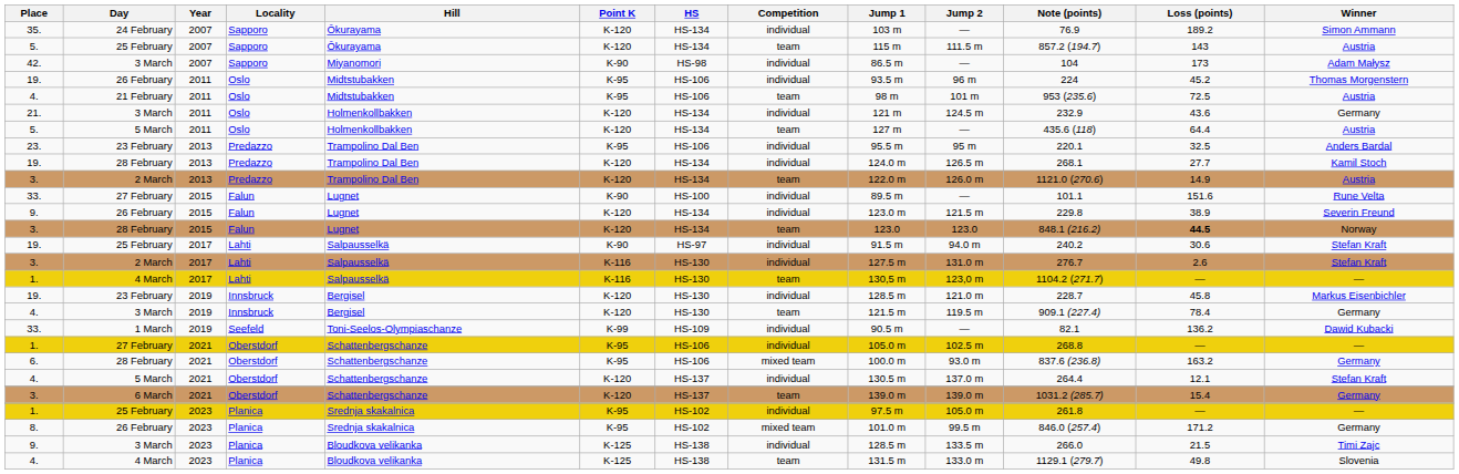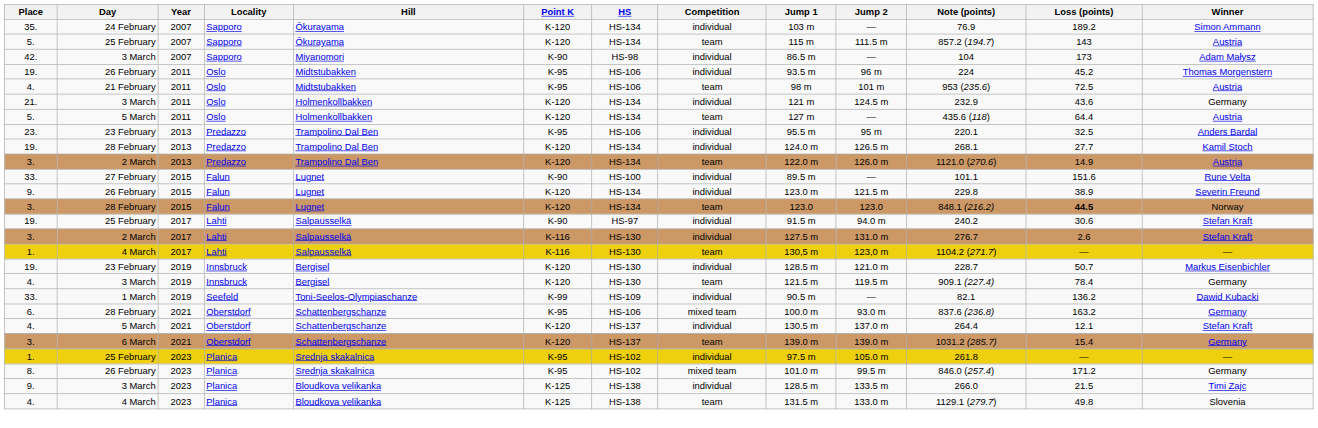 <table width=100% class=wikitable style="font-size: 89%; text-align:center">
 <tr>
 <th>Place</th>
 <th>Day</th>
 <th>Year</th>
 <th>Locality</th>
 <th>Hill</th>
 <th><a href='#'>Point K</a></th>
 <th><a href='#'>HS</a></th>
 <th>Competition</th>
 <th>Jump 1</th>
 <th>Jump 2</th>
 <th>Note (points)</th>
 <th>Loss (points)</th>
 <th>Winner</th>
 </tr>
 <tr>
 <td>35.</td>
 <td align=right>24 February</td>
 <td>2007</td>
 <td align=left><a href='#'>Sapporo</a></td>
 <td align=left><a href='#'>Ōkurayama</a></td>
 <td>K-120</td>
 <td>HS-134</td>
 <td>individual</td>
 <td>103 m</td>
 <td>—</td>
 <td>76.9</td>
 <td>189.2</td>
 <td><a href='#'>Simon Ammann</a></td>
 </tr>
 <tr>
 <td>5.</td>
 <td align=right>25 February</td>
 <td>2007</td>
 <td align=left><a href='#'>Sapporo</a></td>
 <td align=left><a href='#'>Ōkurayama</a></td>
 <td>K-120</td>
 <td>HS-134</td>
 <td>team</td>
 <td>115 m</td>
 <td>111.5 m</td>
 <td>857.2 (<em>194.7</em>)</td>
 <td>143</td>
 <td><a href='#'>Austria</a></td>
 </tr>
 <tr>
 <td>42.</td>
 <td align=right>3 March</td>
 <td>2007</td>
 <td align=left><a href='#'>Sapporo</a></td>
 <td align=left><a href='#'>Miyanomori</a></td>
 <td>K-90</td>
 <td>HS-98</td>
 <td>individual</td>
 <td>86.5 m</td>
 <td>—</td>
 <td>104</td>
 <td>173</td>
 <td><a href='#'>Adam Małysz</a></td>
 </tr>
 <tr>
 <td>19.</td>
 <td align=right>26 February</td>
 <td>2011</td>
 <td align=left><a href='#'>Oslo</a></td>
 <td align=left><a href='#'>Midtstubakken</a></td>
 <td>K-95</td>
 <td>HS-106</td>
 <td>individual</td>
 <td>93.5 m</td>
 <td>96 m</td>
 <td>224</td>
 <td>45.2</td>
 <td><a href='#'>Thomas Morgenstern</a></td>
 </tr>
 <tr>
 <td>4.</td>
 <td align=right>21 February</td>
 <td>2011</td>
 <td align=left><a href='#'>Oslo</a></td>
 <td align=left><a href='#'>Midtstubakken</a></td>
 <td>K-95</td>
 <td>HS-106</td>
 <td>team</td>
 <td>98 m</td>
 <td>101 m</td>
 <td>953 (<em>235.6</em>)</td>
 <td>72.5</td>
 <td><a href='#'>Austria</a></td>
 </tr>
 <tr>
 <td>21.</td>
 <td align=right>3 March</td>
 <td>2011</td>
 <td align=left><a href='#'>Oslo</a></td>
 <td align=left><a href='#'>Holmenkollbakken</a></td>
 <td>K-120</td>
 <td>HS-134</td>
 <td>individual</td>
 <td>121 m</td>
 <td>124.5 m</td>
 <td>232.9</td>
 <td>43.6</td>
 <td>Germany</td>
 </tr>
 <tr>
 <td>5.</td>
 <td align=right>5 March</td>
 <td>2011</td>
 <td align=left><a href='#'>Oslo</a></td>
 <td align=left><a href='#'>Holmenkollbakken</a></td>
 <td>K-120</td>
 <td>HS-134</td>
 <td>team</td>
 <td>127 m</td>
 <td>—</td>
 <td>435.6 (<em>118</em>)</td>
 <td>64.4</td>
 <td><a href='#'>Austria</a></td>
 </tr>
 <tr>
 <td>23.</td>
 <td align=right>23 February</td>
 <td>2013</td>
 <td align=left><a href='#'>Predazzo</a></td>
 <td align=left><a href='#'>Trampolino Dal Ben</a></td>
 <td>K-95</td>
 <td>HS-106</td>
 <td>individual</td>
 <td>95.5 m</td>
 <td>95 m</td>
 <td>220.1</td>
 <td>32.5</td>
 <td><a href='#'>Anders Bardal</a></td>
 </tr>
 <tr>
 <td>19.</td>
 <td align=right>28 February</td>
 <td>2013</td>
 <td align=left><a href='#'>Predazzo</a></td>
 <td align=left><a href='#'>Trampolino Dal Ben</a></td>
 <td>K-120</td>
 <td>HS-134</td>
 <td>individual</td>
 <td>124.0 m</td>
 <td>126.5 m</td>
 <td>268.1</td>
 <td>27.7</td>
 <td><a href='#'>Kamil Stoch</a></td>
 </tr>
 <tr bgcolor=CC9966>
 <td>3. </td>
 <td align=right>2 March</td>
 <td>2013</td>
 <td align=left><a href='#'>Predazzo</a></td>
 <td align=left><a href='#'>Trampolino Dal Ben</a></td>
 <td>K-120</td>
 <td>HS-134</td>
 <td>team</td>
 <td>122.0 m</td>
 <td>126.0 m</td>
 <td>1121.0 (<em>270.6</em>)</td>
 <td>14.9</td>
 <td><a href='#'>Austria</a></td>
 </tr>
 <tr>
 <td>33.</td>
 <td align=right>27 February</td>
 <td>2015</td>
 <td align=left><a href='#'>Falun</a></td>
 <td align=left><a href='#'>Lugnet</a></td>
 <td>K-90</td>
 <td>HS-100</td>
 <td>individual</td>
 <td>89.5 m</td>
 <td>—</td>
 <td>101.1</td>
 <td>151.6</td>
 <td><a href='#'>Rune Velta</a></td>
 </tr>
 <tr>
 <td>9.</td>
 <td align=right>26 February</td>
 <td>2015</td>
 <td align=left><a href='#'>Falun</a></td>
 <td align=left><a href='#'>Lugnet</a></td>
 <td>K-120</td>
 <td>HS-134</td>
 <td>individual</td>
 <td>123.0 m</td>
 <td>121.5 m</td>
 <td>229.8</td>
 <td>38.9</td>
 <td><a href='#'>Severin Freund</a></td>
 </tr>
 <tr bgcolor=CC9966>
 <td>3. </td>
 <td align=right>28 February</td>
 <td>2015</td>
 <td align=left><a href='#'>Falun</a></td>
 <td align=left><a href='#'>Lugnet</a></td>
 <td>K-120</td>
 <td>HS-134</td>
 <td>team</td>
 <td>123.0</td>
 <td>123.0</td>
 <td>848.1 <em>(216.2)</em></td>
 <td><strong>44.5</strong></td>
 <td>Norway</td>
 </tr>
 <tr>
 <td>19.</td>
 <td align=right>25 February</td>
 <td>2017</td>
 <td align=left><a href='#'>Lahti</a></td>
 <td align=left><a href='#'>Salpausselkä</a></td>
 <td>K-90</td>
 <td>HS-97</td>
 <td>individual</td>
 <td>91.5 m</td>
 <td>94.0 m</td>
 <td>240.2</td>
 <td>30.6</td>
 <td><a href='#'>Stefan Kraft</a></td>
 </tr>
 <tr bgcolor=CC9966>
 <td>3. </td>
 <td align=right>2 March</td>
 <td>2017</td>
 <td align=left><a href='#'>Lahti</a></td>
 <td align=left><a href='#'>Salpausselkä</a></td>
 <td>K-116</td>
 <td>HS-130</td>
 <td>individual</td>
 <td>127.5 m</td>
 <td>131.0 m</td>
 <td>276.7</td>
 <td>2.6</td>
 <td><a href='#'>Stefan Kraft</a></td>
 </tr>
 <tr bgcolor=EFD00D>
 <td>1. </td>
 <td align=right>4 March</td>
 <td>2017</td>
 <td align=left><a href='#'>Lahti</a></td>
 <td align=left><a href='#'>Salpausselkä</a></td>
 <td>K-116</td>
 <td>HS-130</td>
 <td>team</td>
 <td>130,5 m</td>
 <td>123,0 m</td>
 <td>1104.2 (<em>271.7</em>)</td>
 <td>—</td>
 <td>—</td>
 </tr>
 <tr>
 <td>19.</td>
 <td align=right>23 February</td>
 <td>2019</td>
 <td align=left><a href='#'>Innsbruck</a></td>
 <td align=left><a href='#'>Bergisel</a></td>
 <td>K-120</td>
 <td>HS-130</td>
 <td>individual</td>
 <td>128.5 m</td>
 <td>121.0 m</td>
 <td>228.7</td>
-<td>45.8</td>
+<td>50.7</td>
 <td><a href='#'>Markus Eisenbichler</a></td>
 </tr>
 <tr>
 <td>4.</td>
 <td align=right>3 March</td>
 <td>2019</td>
 <td align=left><a href='#'>Innsbruck</a></td>
 <td align=left><a href='#'>Bergisel</a></td>
 <td>K-120</td>
 <td>HS-130</td>
 <td>team</td>
 <td>121.5 m</td>
 <td>119.5 m</td>
 <td>909.1 <em>(227.4)</em></td>
 <td>78.4</td>
 <td>Germany</td>
 </tr>
 <tr>
 <td>33.</td>
 <td align=right>1 March</td>
 <td>2019</td>
 <td align=left><a href='#'>Seefeld</a></td>
 <td align=left><a href='#'>Toni-Seelos-Olympiaschanze</a></td>
 <td>K-99</td>
 <td>HS-109</td>
 <td>individual</td>
 <td>90.5 m</td>
 <td>—</td>
 <td>82.1</td>
 <td>136.2</td>
 <td><a href='#'>Dawid Kubacki</a></td>
-</tr>
-<tr bgcolor=EFD00D>
-<td>1. </td>
-<td align=right>27 February</td>
-<td>2021</td>
-<td align=left><a href='#'>Oberstdorf</a></td>
-<td align=left><a href='#'>Schattenbergschanze</a></td>
-<td>K-95</td>
-<td>HS-106</td>
-<td>individual</td>
-<td>105.0 m</td>
-<td>102.5 m</td>
-<td>268.8</td>
-<td>—</td>
-<td>—</td>
 </tr>
 <tr>
 <td>6.</td>
 <td align=right>28 February</td>
 <td>2021</td>
 <td align=left><a href='#'>Oberstdorf</a></td>
 <td align=left><a href='#'>Schattenbergschanze</a></td>
 <td>K-95</td>
 <td>HS-106</td>
 <td>mixed team</td>
 <td>100.0 m</td>
 <td>93.0 m</td>
 <td>837.6 <em>(236.8)</em></td>
 <td>163.2</td>
 <td><a href='#'>Germany</a></td>
 </tr>
 <tr>
 <td>4.</td>
 <td align=right>5 March</td>
 <td>2021</td>
 <td align=left><a href='#'>Oberstdorf</a></td>
 <td align=left><a href='#'>Schattenbergschanze</a></td>
 <td>K-120</td>
 <td>HS-137</td>
 <td>individual</td>
 <td>130.5 m</td>
 <td>137.0 m</td>
 <td>264.4</td>
 <td>12.1</td>
 <td><a href='#'>Stefan Kraft</a></td>
 </tr>
 <tr>
 </tr>
 <tr bgcolor=CC9966>
 <td>3. </td>
 <td align=right>6 March</td>
 <td>2021</td>
 <td align=left><a href='#'>Oberstdorf</a></td>
 <td align=left><a href='#'>Schattenbergschanze</a></td>
 <td>K-120</td>
 <td>HS-137</td>
 <td>team</td>
 <td>139.0 m</td>
 <td>139.0 m</td>
 <td>1031.2 <em>(285.7)</em></td>
 <td>15.4</td>
 <td><a href='#'>Germany</a></td>
 </tr>
 <tr>
 </tr>
 <tr bgcolor=EFD00D>
 <td>1. </td>
 <td align=right>25 February</td>
 <td>2023</td>
 <td align=left><a href='#'>Planica</a></td>
 <td align=left><a href='#'>Srednja skakalnica</a></td>
 <td>K-95</td>
 <td>HS-102</td>
 <td>individual</td>
 <td>97.5 m</td>
 <td>105.0 m</td>
 <td>261.8</td>
 <td>—</td>
 <td>—</td>
 </tr>
 <tr>
 <td>8.</td>
 <td align=right>26 February</td>
 <td>2023</td>
 <td align=left><a href='#'>Planica</a></td>
 <td align=left><a href='#'>Srednja skakalnica</a></td>
 <td>K-95</td>
 <td>HS-102</td>
 <td>mixed team</td>
 <td>101.0 m</td>
 <td>99.5 m</td>
 <td>846.0 (<em>257.4</em>)</td>
 <td>171.2</td>
 <td>Germany</td>
 </tr>
 <tr>
 <td>9.</td>
 <td align=right>3 March</td>
 <td>2023</td>
 <td align=left><a href='#'>Planica</a></td>
 <td align=left><a href='#'>Bloudkova velikanka</a></td>
 <td>K-125</td>
 <td>HS-138</td>
 <td>individual</td>
 <td>128.5 m</td>
 <td>133.5 m</td>
 <td>266.0</td>
 <td>21.5</td>
 <td><a href='#'>Timi Zajc</a></td>
 </tr>
 <tr>
 <td>4.</td>
 <td align=right>4 March</td>
 <td>2023</td>
 <td align=left><a href='#'>Planica</a></td>
 <td align=left><a href='#'>Bloudkova velikanka</a></td>
 <td>K-125</td>
 <td>HS-138</td>
 <td>team</td>
 <td>131.5 m</td>
 <td>133.0 m</td>
 <td>1129.1 (<em>279.7</em>)</td>
 <td>49.8</td>
 <td>Slovenia</td>
 </tr>
 </table>
